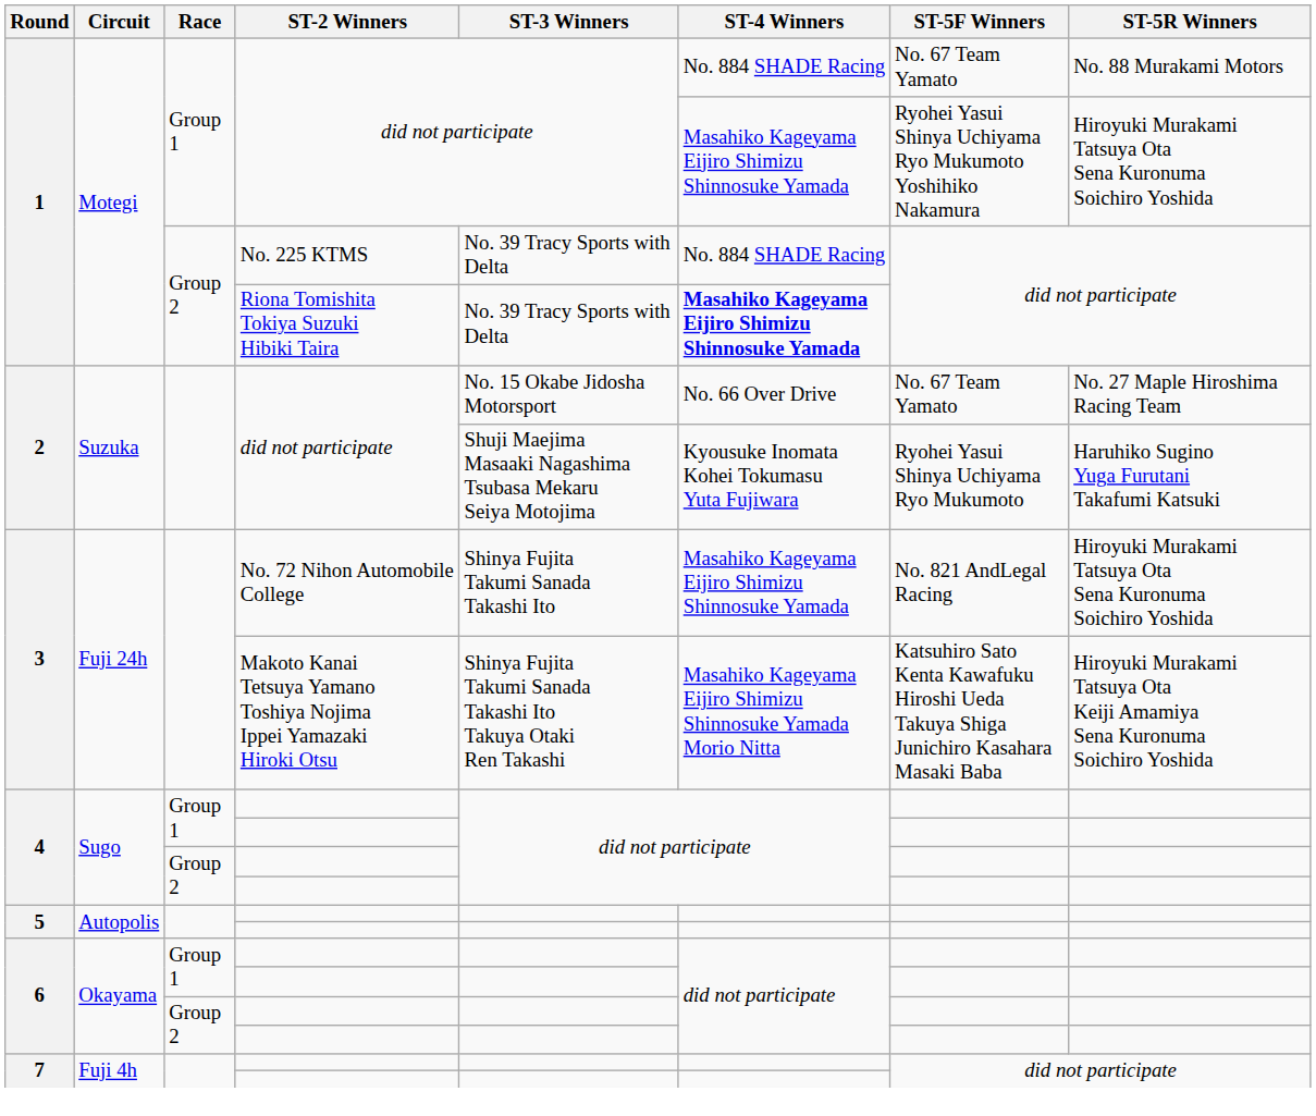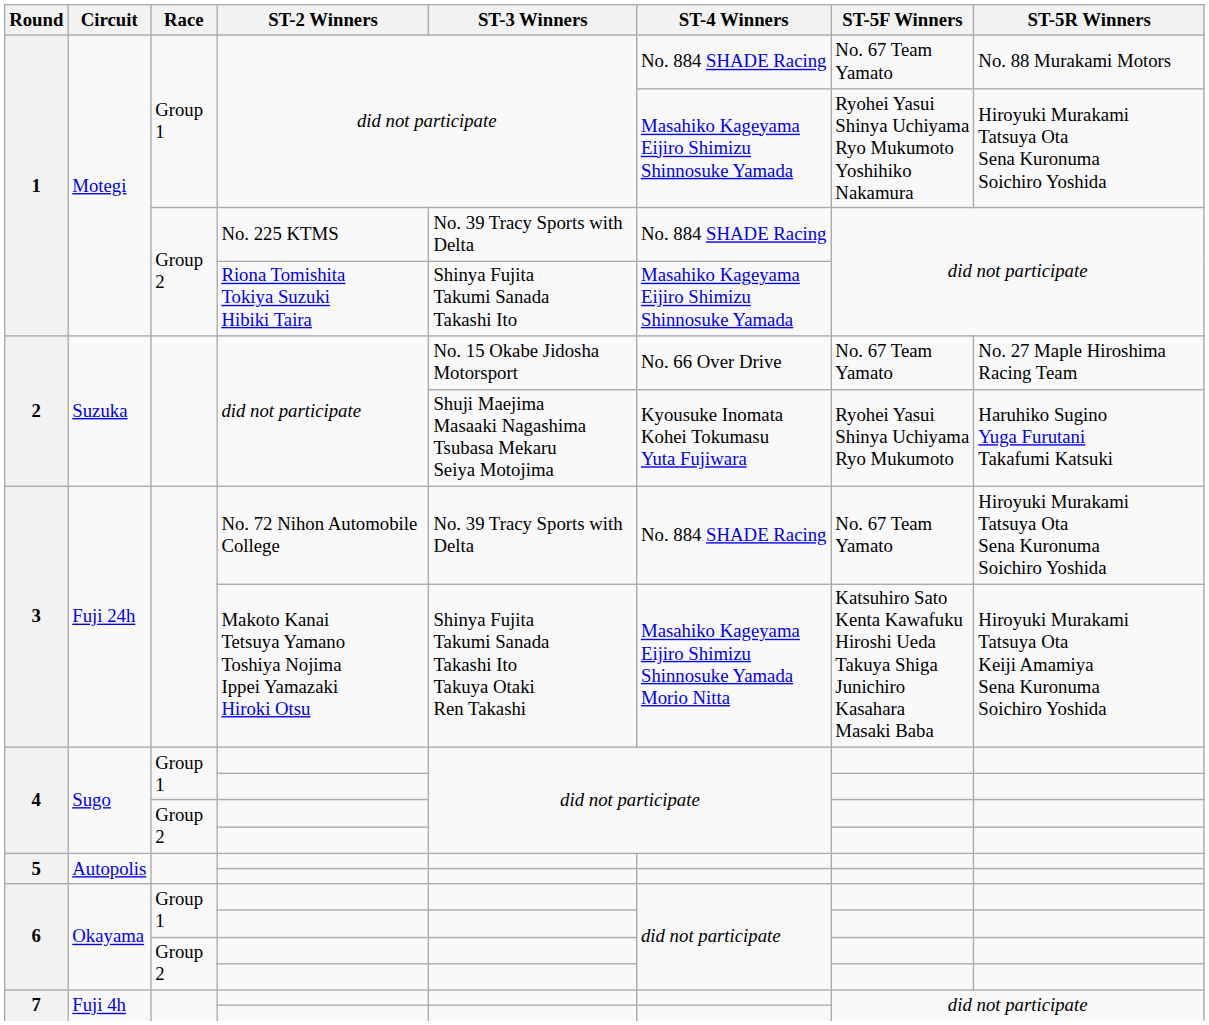 <table class="wikitable" style="font-size: 85%">
 <tr>
 <th>Round</th>
 <th>Circuit</th>
 <th>Race</th>
 <th>ST-2 Winners</th>
 <th>ST-3 Winners</th>
 <th>ST-4 Winners</th>
 <th>ST-5F Winners</th>
 <th>ST-5R Winners</th>
 </tr>
 <tr>
 <th rowspan="4">1</th>
 <td rowspan="4"><a href='#'>Motegi</a></td>
 <td rowspan="2">Group 1</td>
 <td rowspan="2" colspan="2" align="center"><em>did not participate</em></td>
 <td nowrap> No. 884 <a href='#'>SHADE Racing</a></td>
 <td> No. 67 Team Yamato</td>
 <td> No. 88 Murakami Motors</td>
 </tr>
 <tr>
 <td> <a href='#'>Masahiko Kageyama</a><br> <a href='#'>Eijiro Shimizu</a><br> <a href='#'>Shinnosuke Yamada</a></td>
 <td> Ryohei Yasui<br> Shinya Uchiyama<br> Ryo Mukumoto<br> Yoshihiko Nakamura</td>
 <td> Hiroyuki Murakami<br> Tatsuya Ota<br> Sena Kuronuma<br> Soichiro Yoshida</td>
 </tr>
 <tr>
 <td rowspan="2">Group 2</td>
 <td> No. 225 KTMS</td>
 <td> No. 39 Tracy Sports with Delta</td>
 <td> No. 884 <a href='#'>SHADE Racing</a></td>
 <td rowspan="2" colspan="2" align="center"><em>did not participate</em></td>
 </tr>
 <tr>
 <td> <a href='#'>Riona Tomishita</a><br> <a href='#'>Tokiya Suzuki</a><br> <a href='#'>Hibiki Taira</a></td>
-<td> No. 39 Tracy Sports with Delta</td>
-<td><strong> <a href='#'>Masahiko Kageyama</a><br> <a href='#'>Eijiro Shimizu</a><br> <a href='#'>Shinnosuke Yamada</a></strong></td>
+<td> Shinya Fujita<br> Takumi Sanada<br> Takashi Ito</td>
+<td> <a href='#'>Masahiko Kageyama</a><br> <a href='#'>Eijiro Shimizu</a><br> <a href='#'>Shinnosuke Yamada</a></td>
 </tr>
 <tr>
 <th rowspan="2">2</th>
 <td rowspan="2"><a href='#'>Suzuka</a></td>
 <td rowspan="2"></td>
 <td rowspan="2"><em>did not participate</em></td>
 <td> No. 15 Okabe Jidosha Motorsport</td>
 <td> No. 66 Over Drive</td>
 <td> No. 67 Team Yamato</td>
 <td> No. 27 Maple Hiroshima Racing Team</td>
 </tr>
 <tr>
 <td> Shuji Maejima<br> Masaaki Nagashima<br> Tsubasa Mekaru<br> Seiya Motojima</td>
 <td> Kyousuke Inomata<br> Kohei Tokumasu<br> <a href='#'>Yuta Fujiwara</a></td>
 <td> Ryohei Yasui<br> Shinya Uchiyama<br> Ryo Mukumoto</td>
 <td> Haruhiko Sugino<br> <a href='#'>Yuga Furutani</a><br> Takafumi Katsuki</td>
 </tr>
 <tr>
 <th rowspan="2">3</th>
 <td rowspan="2"><a href='#'>Fuji 24h</a></td>
 <td rowspan="2"></td>
 <td> No. 72 Nihon Automobile College</td>
-<td> Shinya Fujita<br> Takumi Sanada<br> Takashi Ito</td>
-<td> <a href='#'>Masahiko Kageyama</a><br> <a href='#'>Eijiro Shimizu</a><br> <a href='#'>Shinnosuke Yamada</a></td>
-<td> No. 821 AndLegal Racing</td>
+<td> No. 39 Tracy Sports with Delta</td>
+<td> No. 884 <a href='#'>SHADE Racing</a></td>
+<td> No. 67 Team Yamato</td>
 <td> Hiroyuki Murakami<br> Tatsuya Ota<br> Sena Kuronuma<br> Soichiro Yoshida</td>
 </tr>
 <tr>
 <td> Makoto Kanai<br> Tetsuya Yamano<br> Toshiya Nojima<br> Ippei Yamazaki<br> <a href='#'>Hiroki Otsu</a></td>
 <td> Shinya Fujita<br> Takumi Sanada<br> Takashi Ito<br> Takuya Otaki<br> Ren Takashi</td>
 <td> <a href='#'>Masahiko Kageyama</a><br> <a href='#'>Eijiro Shimizu</a><br> <a href='#'>Shinnosuke Yamada</a><br> <a href='#'>Morio Nitta</a></td>
 <td> Katsuhiro Sato<br> Kenta Kawafuku<br> Hiroshi Ueda<br> Takuya Shiga<br> Junichiro Kasahara<br> Masaki Baba</td>
 <td> Hiroyuki Murakami<br> Tatsuya Ota<br> Keiji Amamiya<br> Sena Kuronuma<br> Soichiro Yoshida</td>
 </tr>
 <tr>
 <th rowspan="4">4</th>
 <td rowspan="4"><a href='#'>Sugo</a></td>
 <td rowspan="2">Group 1</td>
 <td></td>
 <td colspan="2" rowspan="4" align="center"><em>did not participate</em></td>
 <td></td>
 <td></td>
 </tr>
 <tr>
 <td></td>
 <td></td>
 <td></td>
 </tr>
 <tr>
 <td rowspan="2">Group 2</td>
 <td></td>
 <td></td>
 <td></td>
 </tr>
 <tr>
 <td></td>
 <td></td>
 <td></td>
 </tr>
 <tr>
 <th rowspan="2">5</th>
 <td rowspan="2"><a href='#'>Autopolis</a></td>
 <td rowspan="2"></td>
 <td></td>
 <td></td>
 <td></td>
 <td></td>
 <td></td>
 </tr>
 <tr>
 <td></td>
 <td></td>
 <td></td>
 <td></td>
 <td></td>
 </tr>
 <tr>
 <th rowspan="4">6</th>
 <td rowspan="4"><a href='#'>Okayama</a></td>
 <td rowspan="2">Group 1</td>
 <td></td>
 <td></td>
 <td rowspan="4"><em>did not participate</em></td>
 <td></td>
 <td></td>
 </tr>
 <tr>
 <td></td>
 <td></td>
 <td></td>
 <td></td>
 </tr>
 <tr>
 <td rowspan="2">Group 2</td>
 <td></td>
 <td></td>
 <td></td>
 <td></td>
 </tr>
 <tr>
 <td></td>
 <td></td>
 <td></td>
 <td></td>
 </tr>
 <tr>
 <th rowspan="2">7</th>
 <td rowspan="2"><a href='#'>Fuji 4h</a></td>
 <td rowspan="2"></td>
 <td></td>
 <td></td>
 <td></td>
 <td colspan="2" rowspan="2" align="center"><em>did not participate</em></td>
 </tr>
 <tr>
 <td></td>
 <td></td>
 <td></td>
 </tr>
 </table>
